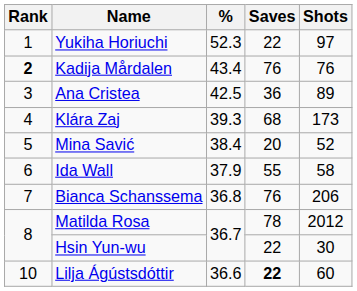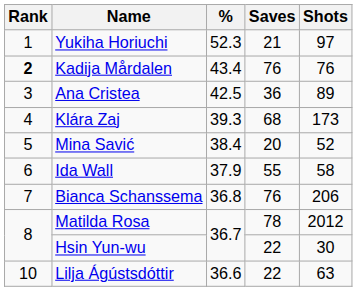 <table class="wikitable" style="text-align: center;">
 <tr>
 <th>Rank</th>
 <th>Name</th>
 <th>%</th>
 <th>Saves</th>
 <th>Shots</th>
 </tr>
 <tr>
 <td>1</td>
 <td align="left"> <a href='#'>Yukiha Horiuchi</a></td>
 <td>52.3</td>
-<td>22</td>
+<td>21</td>
 <td>97</td>
 </tr>
 <tr>
 <td><strong>2</strong></td>
 <td align="left"> <a href='#'>Kadija Mårdalen</a></td>
 <td>43.4</td>
 <td>76</td>
 <td>76</td>
 </tr>
 <tr>
 <td>3</td>
 <td align="left">  <a href='#'>Ana Cristea</a></td>
 <td>42.5</td>
 <td>36</td>
 <td>89</td>
 </tr>
 <tr>
 <td>4</td>
 <td align="left"> <a href='#'>Klára Zaj</a></td>
 <td>39.3</td>
 <td>68</td>
 <td>173</td>
 </tr>
 <tr>
 <td>5</td>
 <td align="left"> <a href='#'>Mina Savić</a></td>
 <td>38.4</td>
 <td>20</td>
 <td>52</td>
 </tr>
 <tr>
 <td>6</td>
 <td align="left"> <a href='#'>Ida Wall</a></td>
 <td>37.9</td>
 <td>55</td>
 <td>58</td>
 </tr>
 <tr>
 <td>7</td>
 <td align="left"> <a href='#'>Bianca Schanssema</a></td>
 <td>36.8</td>
 <td>76</td>
 <td>206</td>
 </tr>
 <tr>
 <td rowspan="2">8</td>
 <td align="left"> <a href='#'>Matilda Rosa</a></td>
 <td rowspan="2">36.7</td>
 <td>78</td>
 <td>2012</td>
 </tr>
 <tr>
 <td align="left"> <a href='#'>Hsin Yun-wu</a></td>
 <td>22</td>
 <td>30</td>
 </tr>
 <tr>
 <td>10</td>
 <td align="left"> <a href='#'>Lilja Ágústsdóttir</a></td>
 <td>36.6</td>
-<td><strong>22</strong></td>
-<td>60</td>
+<td>22</td>
+<td>63</td>
 </tr>
 </table>
